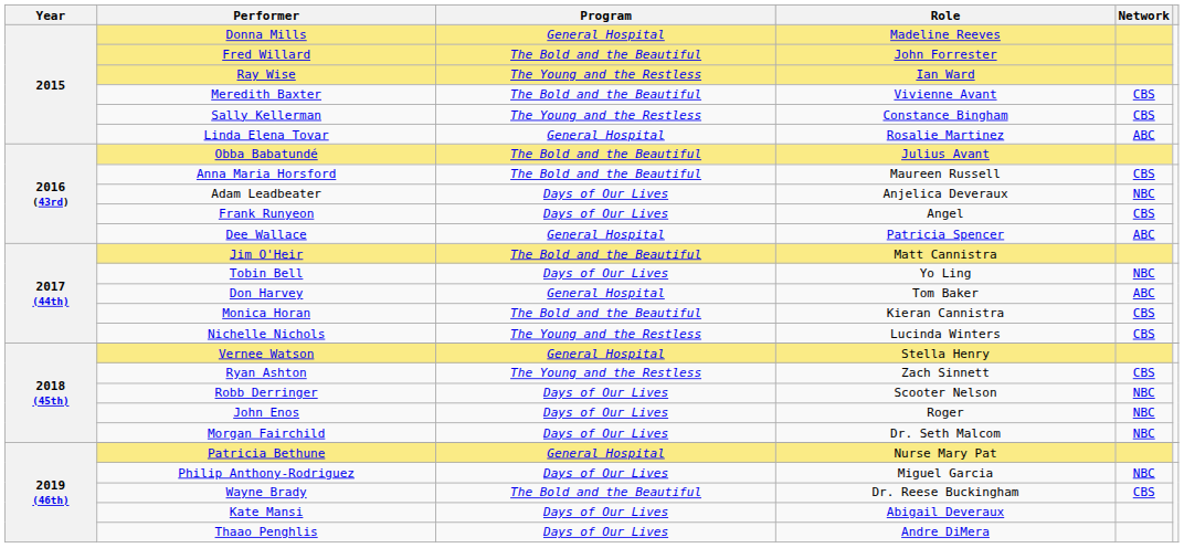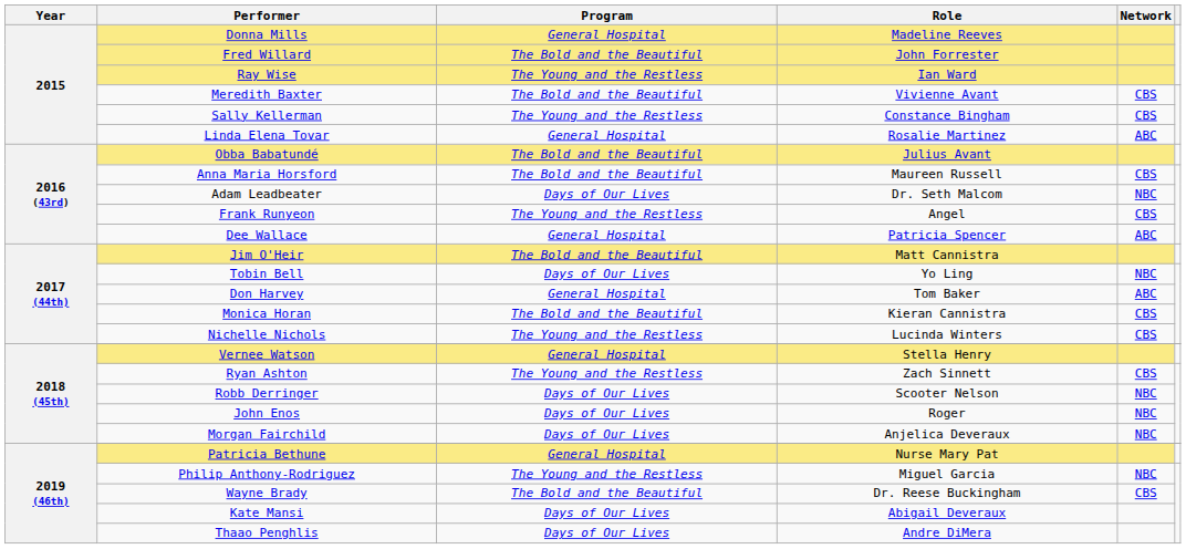 <table class="wikitable" rowspan="2" background: #f6e39c style="text-align: center">
 <tr style="background:#bebebe;">
 <th scope="col" style="width:8%;">Year</th>
 <th scope="col" style="width:30%;">Performer</th>
 <th scope="col" style="width:30%;">Program</th>
 <th scope="col" style="width:30%;">Role</th>
 <th scope="col" style="width:10%;">Network</th>
 <th scope="col" style="width:2%;" class="unsortable"></th>
 </tr>
 <tr>
 <th scope="row" rowspan=6 style="text-align:center">2015 <br></th>
 <td style="background:#FAEB86"><a href='#'>Donna Mills</a> </td>
 <td style="background:#FAEB86"><em><a href='#'>General Hospital</a></em></td>
 <td style="background:#FAEB86"><a href='#'>Madeline Reeves</a></td>
 <td style="background:#FAEB86"></td>
 <td style="text-align:center;" rowspan="3"></td>
 </tr>
 <tr>
 <td style="background:#FAEB86"><a href='#'>Fred Willard</a> </td>
 <td style="background:#FAEB86"><em><a href='#'>The Bold and the Beautiful</a></em></td>
 <td style="background:#FAEB86"><a href='#'>John Forrester</a></td>
 <td style="background:#FAEB86"></td>
 </tr>
 <tr>
 <td style="background:#FAEB86"><a href='#'>Ray Wise</a> </td>
 <td style="background:#FAEB86"><em><a href='#'>The Young and the Restless</a></em></td>
 <td style="background:#FAEB86"><a href='#'>Ian Ward</a></td>
 <td style="background:#FAEB86"></td>
 </tr>
 <tr>
 <td><a href='#'>Meredith Baxter</a></td>
 <td><em><a href='#'>The Bold and the Beautiful</a></em></td>
 <td><a href='#'>Vivienne Avant</a></td>
 <td style="text-align:center;"><a href='#'>CBS</a></td>
 <td style="text-align:center;" rowspan="3"></td>
 </tr>
 <tr>
 <td><a href='#'>Sally Kellerman</a></td>
 <td><em><a href='#'>The Young and the Restless</a></em></td>
 <td><a href='#'>Constance Bingham</a></td>
 <td style="text-align:center;"><a href='#'>CBS</a></td>
 </tr>
 <tr>
 <td><a href='#'>Linda Elena Tovar</a></td>
 <td><em><a href='#'>General Hospital</a></em></td>
 <td><a href='#'>Rosalie Martinez</a></td>
 <td style="text-align:center;"><a href='#'>ABC</a></td>
 </tr>
 <tr>
 <th scope="row" rowspan=5 style="text-align:center">2016 <br><small>(<a href='#'>43rd</a>)</small></th>
 <td style="background:#FAEB86"><a href='#'>Obba Babatundé</a> </td>
 <td style="background:#FAEB86"><em><a href='#'>The Bold and the Beautiful</a></em></td>
 <td style="background:#FAEB86"><a href='#'>Julius Avant</a></td>
 <td style="background:#FAEB86"></td>
 <td></td>
 </tr>
 <tr>
 <td><a href='#'>Anna Maria Horsford</a></td>
 <td><em><a href='#'>The Bold and the Beautiful</a></em></td>
 <td>Maureen Russell</td>
 <td style="text-align:center;"><a href='#'>CBS</a></td>
 <td rowspan=4></td>
 </tr>
 <tr>
 <td>Adam Leadbeater</td>
 <td><em><a href='#'>Days of Our Lives</a></em></td>
-<td>Anjelica Deveraux</td>
+<td>Dr. Seth Malcom</td>
 <td style="text-align:center;"><a href='#'>NBC</a></td>
 </tr>
 <tr>
 <td><a href='#'>Frank Runyeon</a></td>
-<td><em><a href='#'>Days of Our Lives</a></em></td>
+<td><em><a href='#'>The Young and the Restless</a></em></td>
 <td>Angel</td>
 <td style="text-align:center;"><a href='#'>CBS</a></td>
 </tr>
 <tr>
 <td><a href='#'>Dee Wallace</a></td>
 <td><em><a href='#'>General Hospital</a></em></td>
 <td><a href='#'>Patricia Spencer</a></td>
 <td style="text-align:center;"><a href='#'>ABC</a></td>
 </tr>
 <tr>
 <th scope="row" rowspan=5 style="text-align:center">2017 <br><small><a href='#'>(44th)</a></small></th>
 <td style="background:#FAEB86"><a href='#'>Jim O'Heir</a> </td>
 <td style="background:#FAEB86"><em><a href='#'>The Bold and the Beautiful</a></em></td>
 <td style="background:#FAEB86">Matt Cannistra</td>
 <td style="background:#FAEB86"></td>
 <td></td>
 </tr>
 <tr>
 <td><a href='#'>Tobin Bell</a></td>
 <td><em><a href='#'>Days of Our Lives</a></em></td>
 <td>Yo Ling</td>
 <td style="text-align:center;"><a href='#'>NBC</a></td>
 <td rowspan=4></td>
 </tr>
 <tr>
 <td><a href='#'>Don Harvey</a></td>
 <td><em><a href='#'>General Hospital</a></em></td>
 <td>Tom Baker</td>
 <td style="text-align:center;"><a href='#'>ABC</a></td>
 </tr>
 <tr>
 <td><a href='#'>Monica Horan</a></td>
 <td><em><a href='#'>The Bold and the Beautiful</a></em></td>
 <td>Kieran Cannistra</td>
 <td style="text-align:center;"><a href='#'>CBS</a></td>
 </tr>
 <tr>
 <td><a href='#'>Nichelle Nichols</a></td>
 <td><em><a href='#'>The Young and the Restless</a></em></td>
 <td>Lucinda Winters</td>
 <td style="text-align:center;"><a href='#'>CBS</a></td>
 </tr>
 <tr>
 <th scope="row" rowspan=6 style="text-align:center">2018 <br><small><a href='#'>(45th)</a></small></th>
 </tr>
 <tr>
 <td style="background:#FAEB86"><a href='#'>Vernee Watson</a> </td>
 <td style="background:#FAEB86"><em><a href='#'>General Hospital</a></em></td>
 <td style="background:#FAEB86">Stella Henry</td>
 <td style="background:#FAEB86"></td>
 <td></td>
 </tr>
 <tr>
 <td><a href='#'>Ryan Ashton</a></td>
 <td><em><a href='#'>The Young and the Restless</a></em></td>
 <td>Zach Sinnett</td>
 <td style="text-align:center;"><a href='#'>CBS</a></td>
 <td rowspan=4></td>
 </tr>
 <tr>
 <td><a href='#'>Robb Derringer</a></td>
 <td><em><a href='#'>Days of Our Lives</a></em></td>
 <td>Scooter Nelson</td>
 <td style="text-align:center;"><a href='#'>NBC</a></td>
 </tr>
 <tr>
 <td><a href='#'>John Enos</a></td>
 <td><em><a href='#'>Days of Our Lives</a></em></td>
 <td>Roger</td>
 <td style="text-align:center;"><a href='#'>NBC</a></td>
 </tr>
 <tr>
 <td><a href='#'>Morgan Fairchild</a></td>
 <td><em><a href='#'>Days of Our Lives</a></em></td>
-<td>Dr. Seth Malcom</td>
+<td>Anjelica Deveraux</td>
 <td style="text-align:center;"><a href='#'>NBC</a></td>
 </tr>
 <tr>
 <th scope="row" rowspan=6 style="text-align:center">2019 <br><small><a href='#'>(46th)</a></small></th>
 </tr>
 <tr>
 <td style="background:#FAEB86"><a href='#'>Patricia Bethune</a> </td>
 <td style="background:#FAEB86"><em><a href='#'>General Hospital</a></em></td>
 <td style="background:#FAEB86">Nurse Mary Pat</td>
 <td style="background:#FAEB86"></td>
 <td></td>
 </tr>
 <tr>
 <td><a href='#'>Philip Anthony-Rodriguez</a></td>
-<td><em><a href='#'>Days of Our Lives</a></em></td>
+<td><em><a href='#'>The Young and the Restless</a></em></td>
 <td>Miguel Garcia</td>
 <td style="text-align:center;"><a href='#'>NBC</a></td>
 <td rowspan=4></td>
 </tr>
 <tr>
 <td><a href='#'>Wayne Brady</a></td>
 <td><em><a href='#'>The Bold and the Beautiful</a></em></td>
 <td>Dr. Reese Buckingham</td>
 <td style="text-align:center;"><a href='#'>CBS</a></td>
 </tr>
 <tr>
 <td><a href='#'>Kate Mansi</a></td>
 <td><em><a href='#'>Days of Our Lives</a></em></td>
 <td><a href='#'>Abigail Deveraux</a></td>
 <td></td>
 </tr>
 <tr>
 <td><a href='#'>Thaao Penghlis</a></td>
 <td><em><a href='#'>Days of Our Lives</a></em></td>
 <td><a href='#'>Andre DiMera</a></td>
 <td></td>
 </tr>
 </table>
